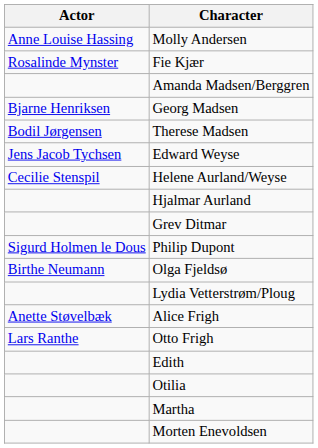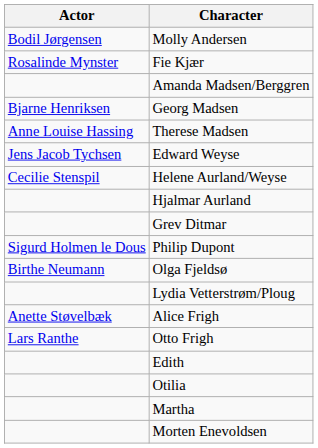 <table class="wikitable" border="1">
 <tr>
 <th>Actor</th>
 <th>Character</th>
 </tr>
 <tr>
-<td><a href='#'>Anne Louise Hassing</a></td>
+<td><a href='#'>Bodil Jørgensen</a></td>
 <td>Molly Andersen</td>
 </tr>
 <tr>
 <td><a href='#'>Rosalinde Mynster</a></td>
 <td>Fie Kjær</td>
 </tr>
 <tr>
 <td></td>
 <td>Amanda Madsen/Berggren</td>
 </tr>
 <tr>
 <td><a href='#'>Bjarne Henriksen</a></td>
 <td>Georg Madsen</td>
 </tr>
 <tr>
-<td><a href='#'>Bodil Jørgensen</a></td>
+<td><a href='#'>Anne Louise Hassing</a></td>
 <td>Therese Madsen</td>
 </tr>
 <tr>
 <td><a href='#'>Jens Jacob Tychsen</a></td>
 <td>Edward Weyse</td>
 </tr>
 <tr>
 <td><a href='#'>Cecilie Stenspil</a></td>
 <td>Helene Aurland/Weyse</td>
 </tr>
 <tr>
 <td></td>
 <td>Hjalmar Aurland</td>
 </tr>
 <tr>
 <td></td>
 <td>Grev Ditmar</td>
 </tr>
 <tr>
 <td><a href='#'>Sigurd Holmen le Dous</a></td>
 <td>Philip Dupont</td>
 </tr>
 <tr>
 <td><a href='#'>Birthe Neumann</a></td>
 <td>Olga Fjeldsø</td>
 </tr>
 <tr>
 <td></td>
 <td>Lydia Vetterstrøm/Ploug</td>
 </tr>
 <tr>
 <td><a href='#'>Anette Støvelbæk</a></td>
 <td>Alice Frigh</td>
 </tr>
 <tr>
 <td><a href='#'>Lars Ranthe</a></td>
 <td>Otto Frigh</td>
 </tr>
 <tr>
 <td></td>
 <td>Edith</td>
 </tr>
 <tr>
 <td></td>
 <td>Otilia</td>
 </tr>
 <tr>
 <td></td>
 <td>Martha</td>
 </tr>
 <tr>
 <td></td>
 <td>Morten Enevoldsen</td>
 </tr>
 </table>
